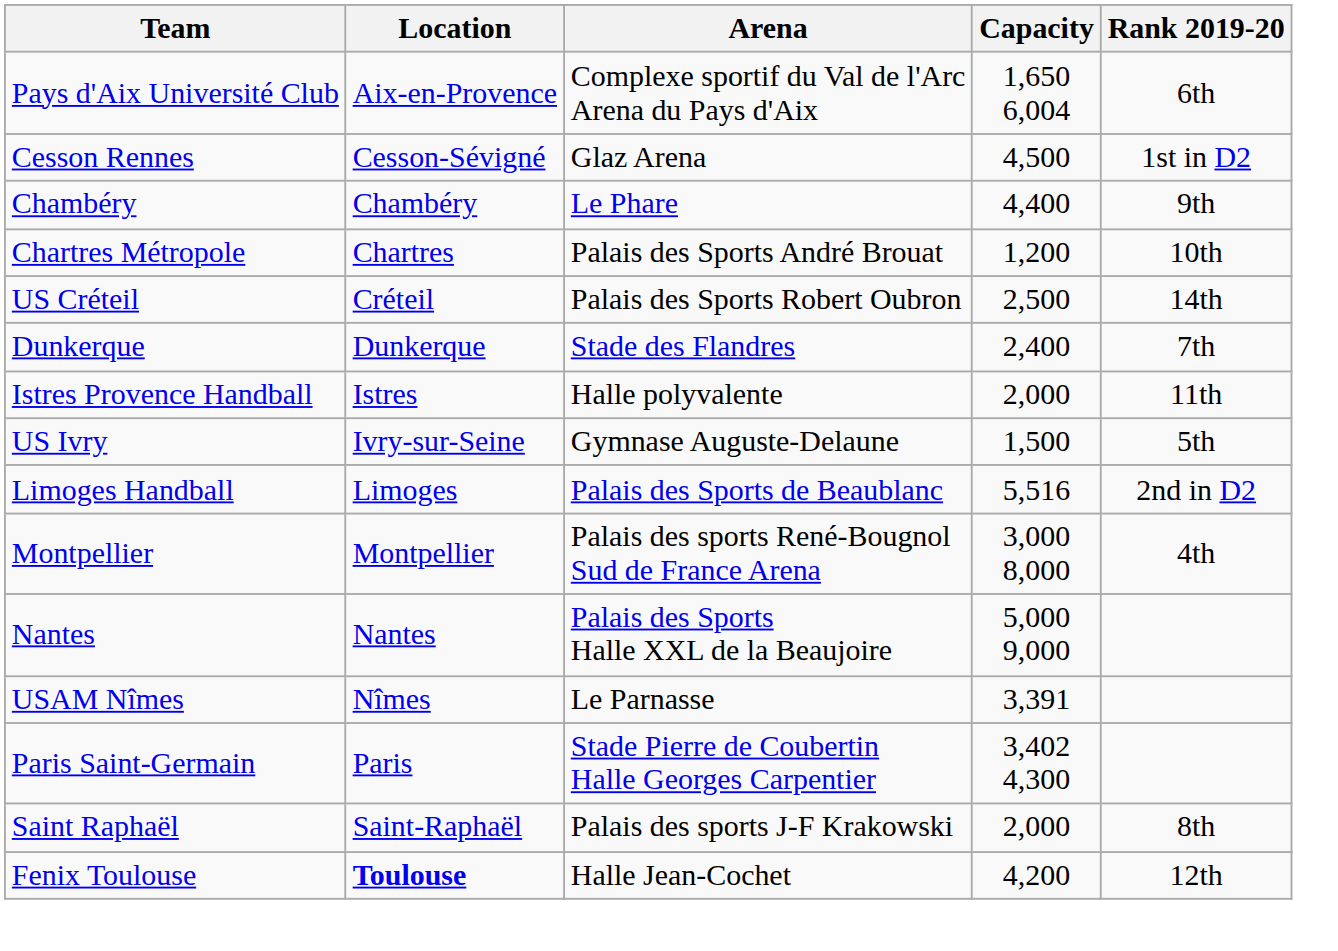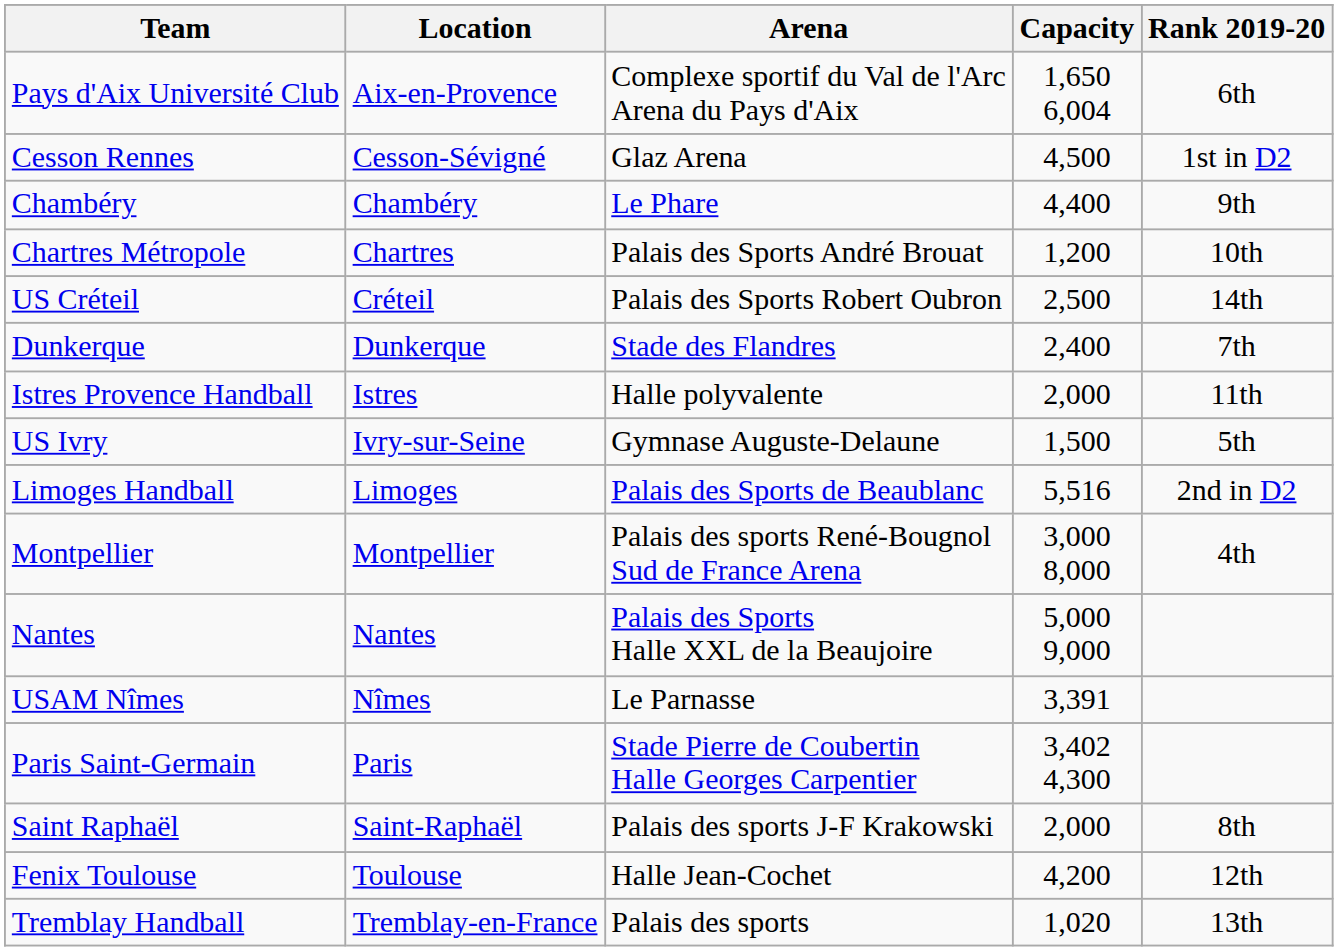 <table class="wikitable sortable" style="text-align: left;">
 <tr>
 <th>Team</th>
 <th>Location</th>
 <th>Arena</th>
 <th>Capacity</th>
 <th>Rank 2019-20</th>
 </tr>
 <tr>
 <td><a href='#'>Pays d'Aix Université Club</a></td>
 <td><a href='#'>Aix-en-Provence</a></td>
 <td>Complexe sportif du Val de l'Arc<br>Arena du Pays d'Aix</td>
 <td align="center">1,650<br>6,004</td>
 <td align="center">6th</td>
 </tr>
 <tr>
 <td><a href='#'>Cesson Rennes</a></td>
 <td><a href='#'>Cesson-Sévigné</a></td>
 <td>Glaz Arena</td>
 <td align="center">4,500</td>
 <td align="center"> 1st in <a href='#'>D2</a></td>
 </tr>
 <tr>
 <td><a href='#'>Chambéry</a></td>
 <td><a href='#'>Chambéry</a></td>
 <td><a href='#'>Le Phare</a></td>
 <td align="center">4,400</td>
 <td align="center">9th</td>
 </tr>
 <tr>
 <td><a href='#'>Chartres Métropole</a></td>
 <td><a href='#'>Chartres</a></td>
 <td>Palais des Sports André Brouat</td>
 <td align="center">1,200</td>
 <td align="center">10th</td>
 </tr>
 <tr>
 <td><a href='#'>US Créteil</a></td>
 <td><a href='#'>Créteil</a></td>
 <td>Palais des Sports Robert Oubron</td>
 <td align="center">2,500</td>
 <td align="center">14th</td>
 </tr>
 <tr>
 <td><a href='#'>Dunkerque</a></td>
 <td><a href='#'>Dunkerque</a></td>
 <td><a href='#'>Stade des Flandres</a></td>
 <td align="center">2,400</td>
 <td align="center">7th</td>
 </tr>
 <tr>
 <td><a href='#'>Istres Provence Handball</a></td>
 <td><a href='#'>Istres</a></td>
 <td>Halle polyvalente</td>
 <td align="center">2,000</td>
 <td align="center">11th</td>
 </tr>
 <tr>
 <td><a href='#'>US Ivry</a></td>
 <td><a href='#'>Ivry-sur-Seine</a></td>
 <td>Gymnase Auguste-Delaune</td>
 <td align="center">1,500</td>
 <td align="center">5th</td>
 </tr>
 <tr>
 <td><a href='#'>Limoges Handball</a></td>
 <td><a href='#'>Limoges</a></td>
 <td><a href='#'>Palais des Sports de Beaublanc</a></td>
 <td align="center">5,516</td>
 <td align="center"> 2nd in <a href='#'>D2</a></td>
 </tr>
 <tr>
 <td><a href='#'>Montpellier</a></td>
 <td><a href='#'>Montpellier</a></td>
 <td>Palais des sports René-Bougnol<br><a href='#'>Sud de France Arena</a></td>
 <td align="center">3,000 <br> 8,000</td>
 <td align="center">4th</td>
 </tr>
 <tr>
 <td><a href='#'>Nantes</a></td>
 <td><a href='#'>Nantes</a></td>
 <td><a href='#'>Palais des Sports</a><br>Halle XXL de la Beaujoire</td>
 <td align="center">5,000 <br> 9,000</td>
 <td align="center"></td>
 </tr>
 <tr>
 <td><a href='#'>USAM Nîmes</a></td>
 <td><a href='#'>Nîmes</a></td>
 <td>Le Parnasse</td>
 <td align="center">3,391</td>
 <td align="center"></td>
 </tr>
 <tr>
 <td><a href='#'>Paris Saint-Germain</a></td>
 <td><a href='#'>Paris</a></td>
 <td><a href='#'>Stade Pierre de Coubertin</a><br><a href='#'>Halle Georges Carpentier</a></td>
 <td align="center">3,402 <br> 4,300</td>
 <td align="center"></td>
 </tr>
 <tr>
 <td><a href='#'>Saint Raphaël</a></td>
 <td><a href='#'>Saint-Raphaël</a></td>
 <td>Palais des sports J-F Krakowski</td>
 <td align="center">2,000</td>
 <td align="center">8th</td>
 </tr>
 <tr>
 <td><a href='#'>Fenix Toulouse</a></td>
-<td><strong><a href='#'>Toulouse</a></strong></td>
+<td><a href='#'>Toulouse</a></td>
 <td>Halle Jean-Cochet</td>
 <td align="center">4,200</td>
 <td align="center">12th</td>
 </tr>
+<tr>
+<td><a href='#'>Tremblay Handball</a></td>
+<td><a href='#'>Tremblay-en-France</a></td>
+<td>Palais des sports</td>
+<td align="center">1,020</td>
+<td align="center">13th</td>
+</tr>
 </table>
